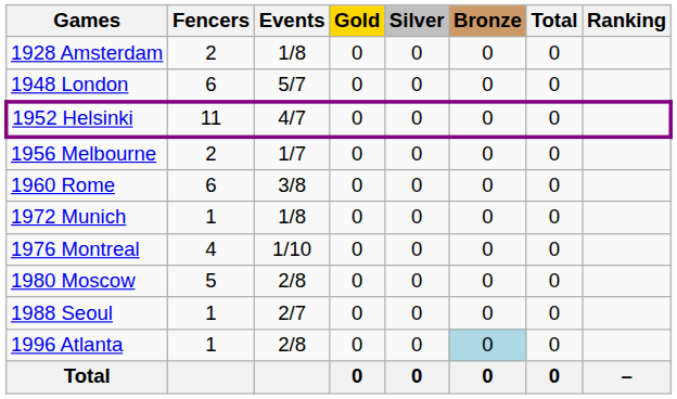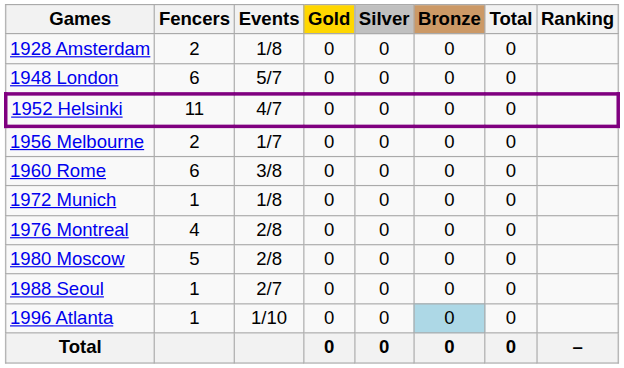 <table class="wikitable sortable" style="text-align:center">
 <tr>
 <th>Games</th>
 <th>Fencers</th>
 <th>Events</th>
 <th style="background-color:gold;">Gold</th>
 <th style="background-color:silver;">Silver</th>
 <th style="background-color:#c96;">Bronze</th>
 <th>Total</th>
 <th>Ranking</th>
 </tr>
 <tr>
 <td align=left><a href='#'>1928 Amsterdam</a></td>
 <td>2</td>
 <td>1/8</td>
 <td>0</td>
 <td>0</td>
 <td>0</td>
 <td>0</td>
 <td></td>
 </tr>
 <tr>
 <td align=left><a href='#'>1948 London</a></td>
 <td>6</td>
 <td>5/7</td>
 <td>0</td>
 <td>0</td>
 <td>0</td>
 <td>0</td>
 <td></td>
 </tr>
 <tr align=center style="border: 3px solid purple">
 <td align=left><a href='#'>1952 Helsinki</a></td>
 <td>11</td>
 <td>4/7</td>
 <td>0</td>
 <td>0</td>
 <td>0</td>
 <td>0</td>
 <td></td>
 </tr>
 <tr>
 <td align=left><a href='#'>1956 Melbourne</a></td>
 <td>2</td>
 <td>1/7</td>
 <td>0</td>
 <td>0</td>
 <td>0</td>
 <td>0</td>
 <td></td>
 </tr>
 <tr>
 <td align=left><a href='#'>1960 Rome</a></td>
 <td>6</td>
 <td>3/8</td>
 <td>0</td>
 <td>0</td>
 <td>0</td>
 <td>0</td>
 <td></td>
 </tr>
 <tr>
 <td align=left><a href='#'>1972 Munich</a></td>
 <td>1</td>
 <td>1/8</td>
 <td>0</td>
 <td>0</td>
 <td>0</td>
 <td>0</td>
 <td></td>
 </tr>
 <tr>
 <td align=left><a href='#'>1976 Montreal</a></td>
 <td>4</td>
-<td>1/10</td>
+<td>2/8</td>
 <td>0</td>
 <td>0</td>
 <td>0</td>
 <td>0</td>
 <td></td>
 </tr>
 <tr>
 <td align=left><a href='#'>1980 Moscow</a></td>
 <td>5</td>
 <td>2/8</td>
 <td>0</td>
 <td>0</td>
 <td>0</td>
 <td>0</td>
 <td></td>
 </tr>
 <tr>
 <td align=left><a href='#'>1988 Seoul</a></td>
 <td>1</td>
 <td>2/7</td>
 <td>0</td>
 <td>0</td>
 <td>0</td>
 <td>0</td>
 <td></td>
 </tr>
 <tr>
 <td align=left><a href='#'>1996 Atlanta</a></td>
 <td>1</td>
-<td>2/8</td>
+<td>1/10</td>
 <td>0</td>
 <td>0</td>
 <td style="background: lightblue;">0</td>
 <td>0</td>
 <td></td>
 </tr>
 <tr>
 <th>Total</th>
 <th></th>
 <th></th>
 <th>0</th>
 <th>0</th>
 <th>0</th>
 <th>0</th>
 <th>–</th>
 </tr>
 </table>
